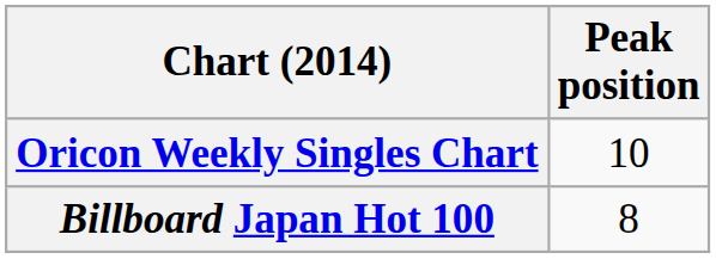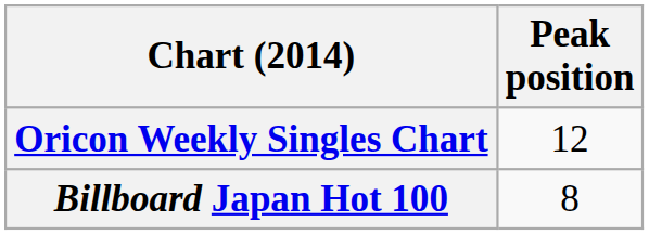 <table class="wikitable plainrowheaders">
 <tr>
 <th>Chart (2014)</th>
 <th>Peak<br>position</th>
 </tr>
 <tr>
 <th scope="row"><a href='#'>Oricon Weekly Singles Chart</a></th>
-<td style="text-align:center;">10</td>
+<td style="text-align:center;">12</td>
 </tr>
 <tr>
 <th scope="row"><em>Billboard</em> <a href='#'>Japan Hot 100</a></th>
 <td style="text-align:center;">8</td>
 </tr>
 </table>
